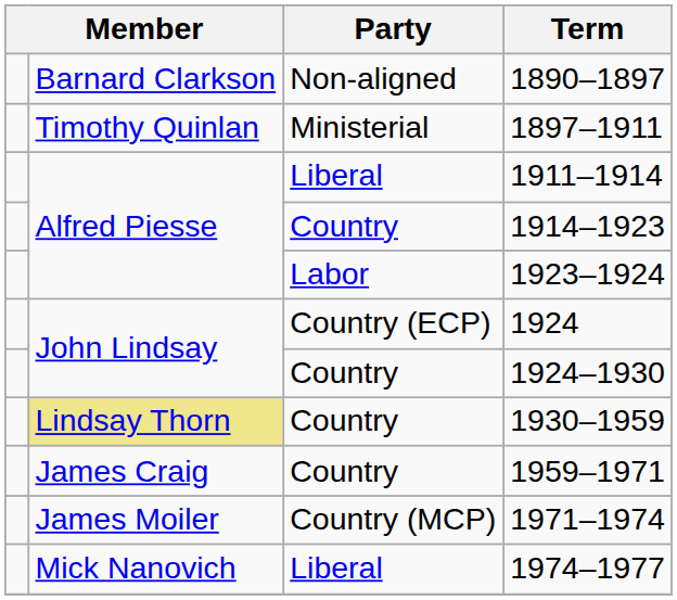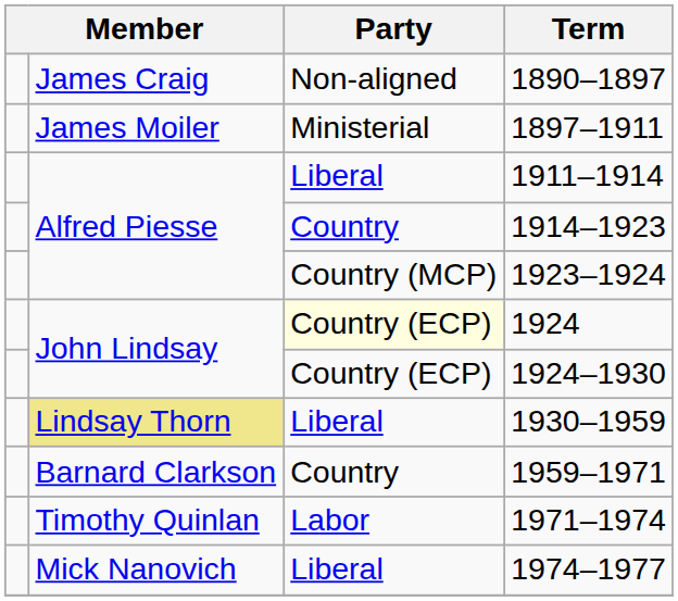 <table class="wikitable">
 <tr>
 <th colspan="2">Member</th>
 <th>Party</th>
 <th>Term</th>
 </tr>
 <tr>
 <td> </td>
-<td><a href='#'>Barnard Clarkson</a></td>
+<td><a href='#'>James Craig</a></td>
 <td>Non-aligned</td>
 <td>1890–1897</td>
 </tr>
 <tr>
 <td> </td>
-<td><a href='#'>Timothy Quinlan</a></td>
+<td><a href='#'>James Moiler</a></td>
 <td>Ministerial</td>
 <td>1897–1911</td>
 </tr>
 <tr>
 <td> </td>
 <td rowspan="3"><a href='#'>Alfred Piesse</a></td>
 <td><a href='#'>Liberal</a></td>
 <td>1911–1914</td>
 </tr>
 <tr>
 <td> </td>
 <td><a href='#'>Country</a></td>
 <td>1914–1923</td>
 </tr>
 <tr>
 <td> </td>
-<td><a href='#'>Labor</a></td>
+<td>Country (MCP)</td>
 <td>1923–1924</td>
 </tr>
 <tr>
 <td> </td>
 <td rowspan="2"><a href='#'>John Lindsay</a></td>
-<td>Country (ECP)</td>
+<td style="background: lightyellow;">Country (ECP)</td>
 <td>1924</td>
 </tr>
 <tr>
 <td> </td>
-<td>Country</td>
+<td>Country (ECP)</td>
 <td>1924–1930</td>
 </tr>
 <tr>
 <td> </td>
 <td style="background: khaki;"><a href='#'>Lindsay Thorn</a></td>
-<td>Country</td>
+<td><a href='#'>Liberal</a></td>
 <td>1930–1959</td>
 </tr>
 <tr>
 <td> </td>
-<td><a href='#'>James Craig</a></td>
+<td><a href='#'>Barnard Clarkson</a></td>
 <td>Country</td>
 <td>1959–1971</td>
 </tr>
 <tr>
 <td> </td>
-<td><a href='#'>James Moiler</a></td>
-<td>Country (MCP)</td>
+<td><a href='#'>Timothy Quinlan</a></td>
+<td><a href='#'>Labor</a></td>
 <td>1971–1974</td>
 </tr>
 <tr>
 <td> </td>
 <td><a href='#'>Mick Nanovich</a></td>
 <td><a href='#'>Liberal</a></td>
 <td>1974–1977</td>
 </tr>
 <tr>
 </tr>
 </table>
